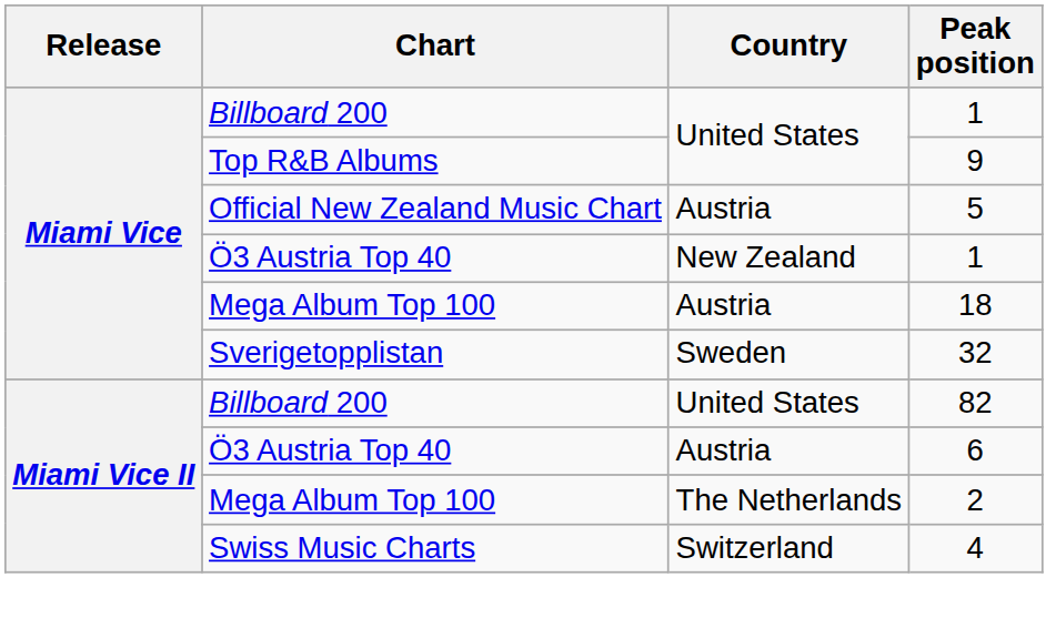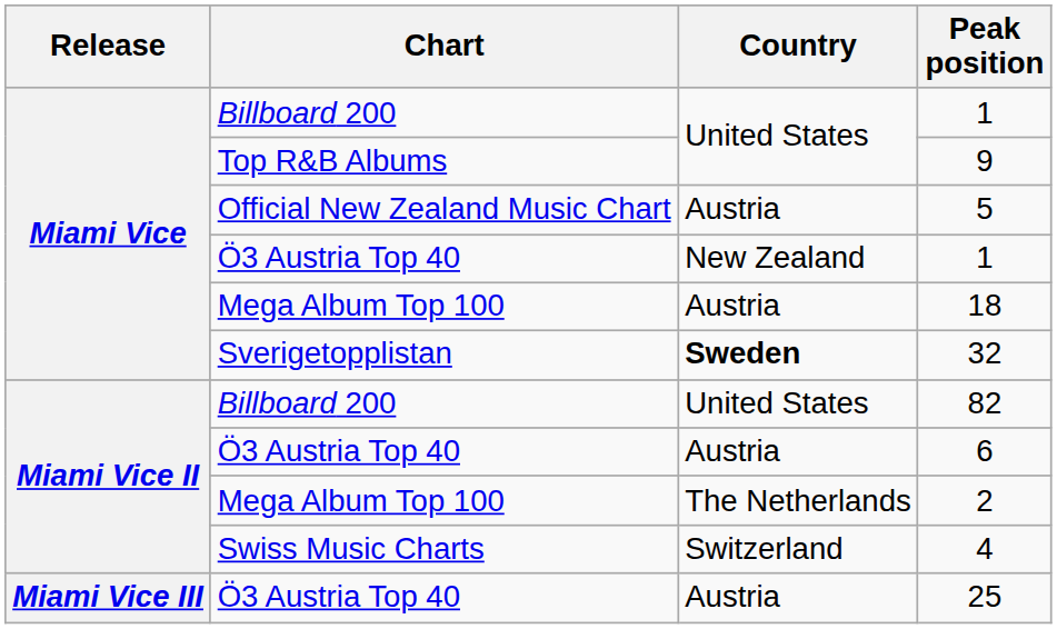 <table class="wikitable plainrowheaders">
 <tr>
 <th scope="col">Release</th>
 <th scope="col">Chart</th>
 <th scope="col">Country</th>
 <th scope="col">Peak<br>position</th>
 </tr>
 <tr>
 <th scope="row" rowspan=6><em><a href='#'>Miami Vice</a></em></th>
 <td><a href='#'><em>Billboard</em> 200</a></td>
 <td rowspan=2>United States</td>
 <td align="center">1</td>
 </tr>
 <tr>
 <td><a href='#'>Top R&B Albums</a></td>
 <td align="center">9</td>
 </tr>
 <tr>
 <td><a href='#'>Official New Zealand Music Chart</a></td>
 <td>Austria</td>
 <td align="center">5</td>
 </tr>
 <tr>
 <td><a href='#'>Ö3 Austria Top 40</a></td>
 <td>New Zealand</td>
 <td align="center">1</td>
 </tr>
 <tr>
 <td><a href='#'>Mega Album Top 100</a></td>
 <td>Austria</td>
 <td align="center">18</td>
 </tr>
 <tr>
 <td><a href='#'>Sverigetopplistan</a></td>
-<td>Sweden</td>
+<td><strong>Sweden</strong></td>
 <td align="center">32</td>
 </tr>
 <tr>
 <th scope="row" rowspan=4><em><a href='#'>Miami Vice II</a></em></th>
 <td><a href='#'><em>Billboard</em> 200</a></td>
 <td>United States</td>
 <td align="center">82</td>
 </tr>
 <tr>
 <td><a href='#'>Ö3 Austria Top 40</a></td>
 <td>Austria</td>
 <td align="center">6</td>
 </tr>
 <tr>
 <td><a href='#'>Mega Album Top 100</a></td>
 <td>The Netherlands</td>
 <td align="center">2</td>
 </tr>
 <tr>
 <td><a href='#'>Swiss Music Charts</a></td>
 <td>Switzerland</td>
 <td align="center">4</td>
 </tr>
+<tr>
+<th scope="row"><em><a href='#'>Miami Vice III</a></em></th>
+<td><a href='#'>Ö3 Austria Top 40</a></td>
+<td>Austria</td>
+<td align="center">25</td>
+</tr>
 </table>
